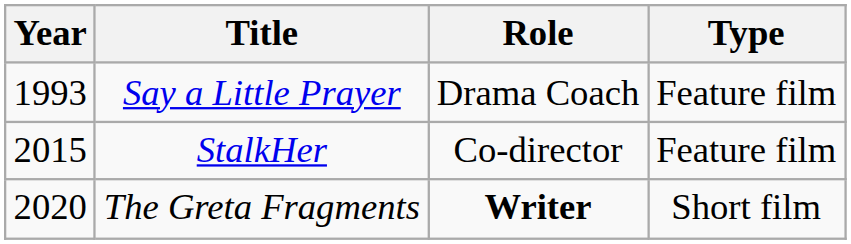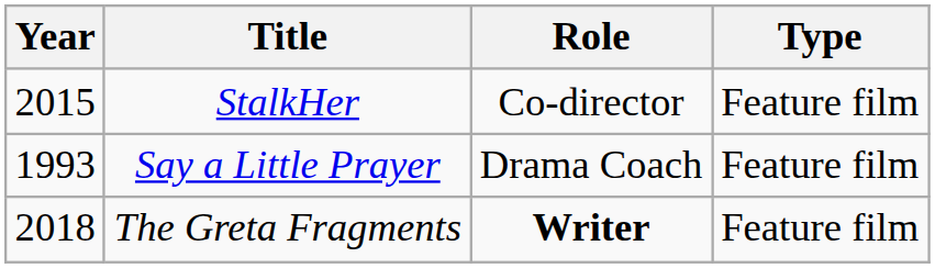 <table class="wikitable" style="text-align:center;">
 <tr>
 <th>Year</th>
 <th>Title</th>
 <th>Role</th>
 <th>Type</th>
 </tr>
 <tr>
+<td>2015</td>
+<td><em><a href='#'>StalkHer</a></em></td>
+<td>Co-director</td>
+<td>Feature film</td>
+</tr>
+<tr>
 <td>1993</td>
 <td><em><a href='#'>Say a Little Prayer</a></em></td>
 <td>Drama Coach</td>
 <td>Feature film</td>
 </tr>
 <tr>
-<td>2015</td>
-<td><em><a href='#'>StalkHer</a></em></td>
-<td>Co-director</td>
+<td>2018</td>
+<td><em>The Greta Fragments</em></td>
+<td><strong>Writer</strong></td>
 <td>Feature film</td>
 </tr>
-<tr>
-<td>2020</td>
-<td><em>The Greta Fragments</em></td>
-<td><strong>Writer</strong></td>
-<td>Short film</td>
-</tr>
 </table>
